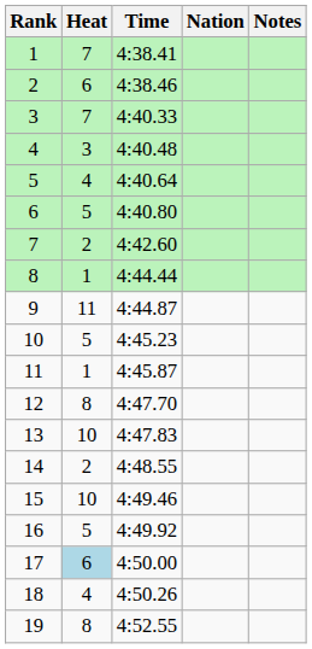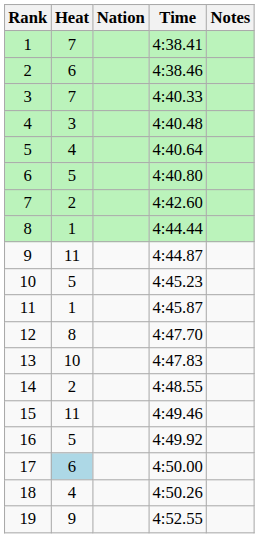 <table class="wikitable sortable" style="text-align:center">
 <tr>
 <th>Rank</th>
 <th>Heat</th>
+<th>Nation</th>
 <th>Time</th>
-<th>Nation</th>
 <th>Notes</th>
 </tr>
 <tr bgcolor=bbf3bb>
 <td>1</td>
 <td>7</td>
+<td align=left></td>
 <td>4:38.41</td>
-<td align=left></td>
 <td></td>
 </tr>
 <tr bgcolor=bbf3bb>
 <td>2</td>
 <td>6</td>
+<td align=left></td>
 <td>4:38.46</td>
-<td align=left></td>
 <td></td>
 </tr>
 <tr bgcolor=bbf3bb>
 <td>3</td>
 <td>7</td>
+<td align=left></td>
 <td>4:40.33</td>
-<td align=left></td>
 <td></td>
 </tr>
 <tr bgcolor=bbf3bb>
 <td>4</td>
 <td>3</td>
+<td align=left></td>
 <td>4:40.48</td>
-<td align=left></td>
 <td></td>
 </tr>
 <tr bgcolor=bbf3bb>
 <td>5</td>
 <td>4</td>
+<td align=left></td>
 <td>4:40.64</td>
-<td align=left></td>
 <td></td>
 </tr>
 <tr bgcolor=bbf3bb>
 <td>6</td>
 <td>5</td>
+<td align=left></td>
 <td>4:40.80</td>
-<td align=left></td>
 <td></td>
 </tr>
 <tr bgcolor=bbf3bb>
 <td>7</td>
 <td>2</td>
+<td align=left></td>
 <td>4:42.60</td>
-<td align=left></td>
 <td></td>
 </tr>
 <tr bgcolor=bbf3bb>
 <td>8</td>
 <td>1</td>
+<td align=left></td>
 <td>4:44.44</td>
-<td align=left></td>
 <td></td>
 </tr>
 <tr>
 <td>9</td>
 <td>11</td>
+<td align=left></td>
 <td>4:44.87</td>
-<td align=left></td>
 <td></td>
 </tr>
 <tr>
 <td>10</td>
 <td>5</td>
+<td align=left></td>
 <td>4:45.23</td>
-<td align=left></td>
 <td></td>
 </tr>
 <tr>
 <td>11</td>
 <td>1</td>
+<td align=left></td>
 <td>4:45.87</td>
-<td align=left></td>
 <td></td>
 </tr>
 <tr>
 <td>12</td>
 <td>8</td>
+<td align=left></td>
 <td>4:47.70</td>
-<td align=left></td>
 <td></td>
 </tr>
 <tr>
 <td>13</td>
 <td>10</td>
+<td align=left></td>
 <td>4:47.83</td>
-<td align=left></td>
 <td></td>
 </tr>
 <tr>
 <td>14</td>
 <td>2</td>
+<td align=left></td>
 <td>4:48.55</td>
-<td align=left></td>
 <td></td>
 </tr>
 <tr>
 <td>15</td>
-<td>10</td>
+<td>11</td>
+<td align=left></td>
 <td>4:49.46</td>
-<td align=left></td>
 <td></td>
 </tr>
 <tr>
 <td>16</td>
 <td>5</td>
+<td align=left></td>
 <td>4:49.92</td>
-<td align=left></td>
 <td></td>
 </tr>
 <tr>
 <td>17</td>
 <td style="background: lightblue;">6</td>
+<td align=left></td>
 <td>4:50.00</td>
-<td align=left></td>
 <td></td>
 </tr>
 <tr>
 <td>18</td>
 <td>4</td>
+<td align=left></td>
 <td>4:50.26</td>
-<td align=left></td>
 <td></td>
 </tr>
 <tr>
 <td>19</td>
-<td>8</td>
+<td>9</td>
+<td align=left></td>
 <td>4:52.55</td>
-<td align=left></td>
 <td></td>
 </tr>
 </table>
